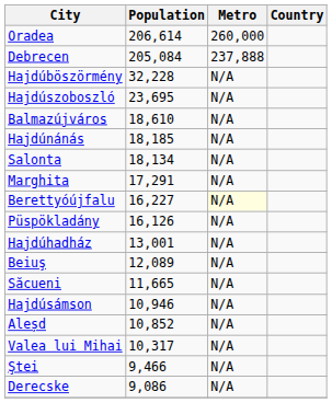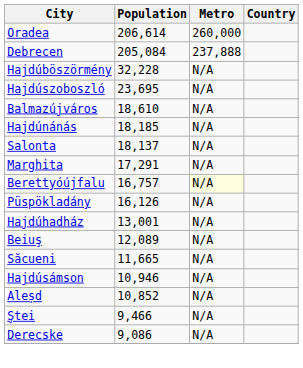 <table class="wikitable sortable">
 <tr>
 <th>City</th>
 <th>Population</th>
 <th>Metro</th>
 <th>Country</th>
 </tr>
 <tr>
 <td><a href='#'>Oradea</a></td>
 <td>206,614</td>
 <td>260,000</td>
 <td></td>
 </tr>
 <tr>
 <td><a href='#'>Debrecen</a></td>
 <td>205,084</td>
 <td>237,888</td>
 <td></td>
 </tr>
 <tr>
 <td><a href='#'>Hajdúböszörmény</a></td>
 <td>32,228</td>
 <td>N/A</td>
 <td></td>
 </tr>
 <tr>
 <td><a href='#'>Hajdúszoboszló</a></td>
 <td>23,695</td>
 <td>N/A</td>
 <td></td>
 </tr>
 <tr>
 <td><a href='#'>Balmazújváros</a></td>
 <td>18,610</td>
 <td>N/A</td>
 <td></td>
 </tr>
 <tr>
 <td><a href='#'>Hajdúnánás</a></td>
 <td>18,185</td>
 <td>N/A</td>
 <td></td>
 </tr>
 <tr>
 <td><a href='#'>Salonta</a></td>
-<td>18,134</td>
+<td>18,137</td>
 <td>N/A</td>
 <td></td>
 </tr>
 <tr>
 <td><a href='#'>Marghita</a></td>
 <td>17,291</td>
 <td>N/A</td>
 <td></td>
 </tr>
 <tr>
 <td><a href='#'>Berettyóújfalu</a></td>
-<td>16,227</td>
+<td>16,757</td>
 <td style="background: lightyellow;">N/A</td>
 <td></td>
 </tr>
 <tr>
 <td><a href='#'>Püspökladány</a></td>
 <td>16,126</td>
 <td>N/A</td>
 <td></td>
 </tr>
 <tr>
 <td><a href='#'>Hajdúhadház</a></td>
 <td>13,001</td>
 <td>N/A</td>
 <td></td>
 </tr>
 <tr>
 <td><a href='#'>Beiuş</a></td>
 <td>12,089</td>
 <td>N/A</td>
 <td></td>
 </tr>
 <tr>
 <td><a href='#'>Săcueni</a></td>
 <td>11,665</td>
 <td>N/A</td>
 <td></td>
 </tr>
 <tr>
 <td><a href='#'>Hajdúsámson</a></td>
 <td>10,946</td>
 <td>N/A</td>
 <td></td>
 </tr>
 <tr>
 <td><a href='#'>Aleșd</a></td>
 <td>10,852</td>
 <td>N/A</td>
 <td></td>
 </tr>
 <tr>
-<td><a href='#'>Valea lui Mihai</a></td>
-<td>10,317</td>
-<td>N/A</td>
-<td></td>
-</tr>
-<tr>
 <td><a href='#'>Ştei</a></td>
 <td>9,466</td>
 <td>N/A</td>
 <td></td>
 </tr>
 <tr>
 <td><a href='#'>Derecske</a></td>
 <td>9,086</td>
 <td>N/A</td>
 <td></td>
 </tr>
 <tr>
 </tr>
 </table>
